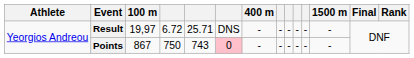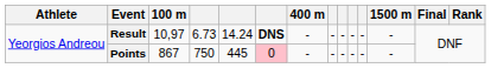 <table class="wikitable" style="font-size:90%">
 <tr>
 <th>Athlete</th>
 <th>Event</th>
 <th>100 m</th>
 <th></th>
 <th></th>
 <th></th>
 <th>400 m</th>
 <th></th>
 <th></th>
 <th></th>
 <th></th>
 <th>1500 m</th>
 <th>Final</th>
 <th>Rank</th>
 </tr>
 <tr align=center>
 <td align=left rowspan=2><a href='#'>Yeorgios Andreou</a></td>
 <th style="font-size:95%">Result</th>
-<td>19,97</td>
-<td>6.72</td>
-<td>25.71</td>
-<td>DNS</td>
+<td>10,97</td>
+<td>6.73</td>
+<td>14.24</td>
+<td><strong>DNS</strong></td>
 <td>-</td>
 <td>-</td>
 <td>-</td>
 <td>-</td>
 <td>-</td>
 <td>-</td>
 <td colspan=2 rowspan=2 align="center">DNF</td>
 </tr>
 <tr align=center>
 <th style="font-size:95%">Points</th>
 <td>867</td>
 <td>750</td>
-<td>743</td>
+<td>445</td>
 <td style="background: pink;">0</td>
 <td>-</td>
 <td>-</td>
 <td>-</td>
 <td>-</td>
 <td>-</td>
 <td>-</td>
 </tr>
 </table>
